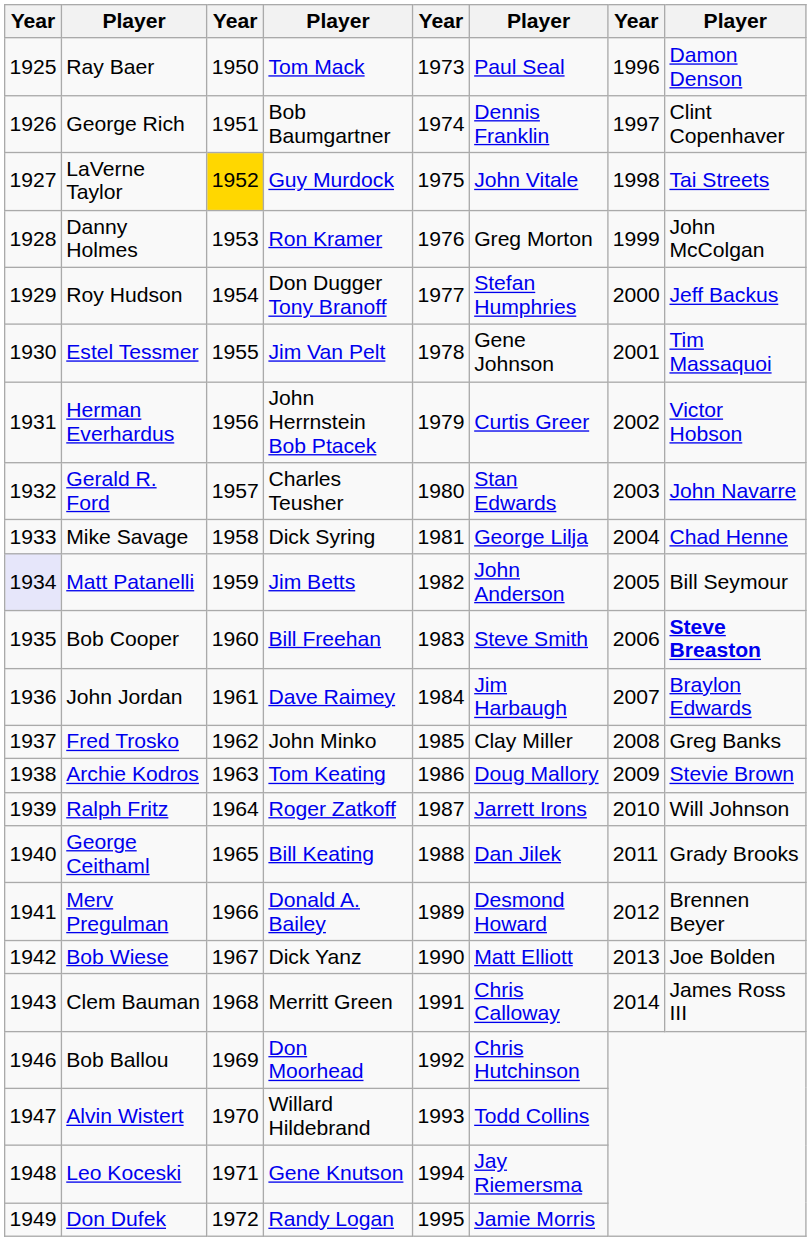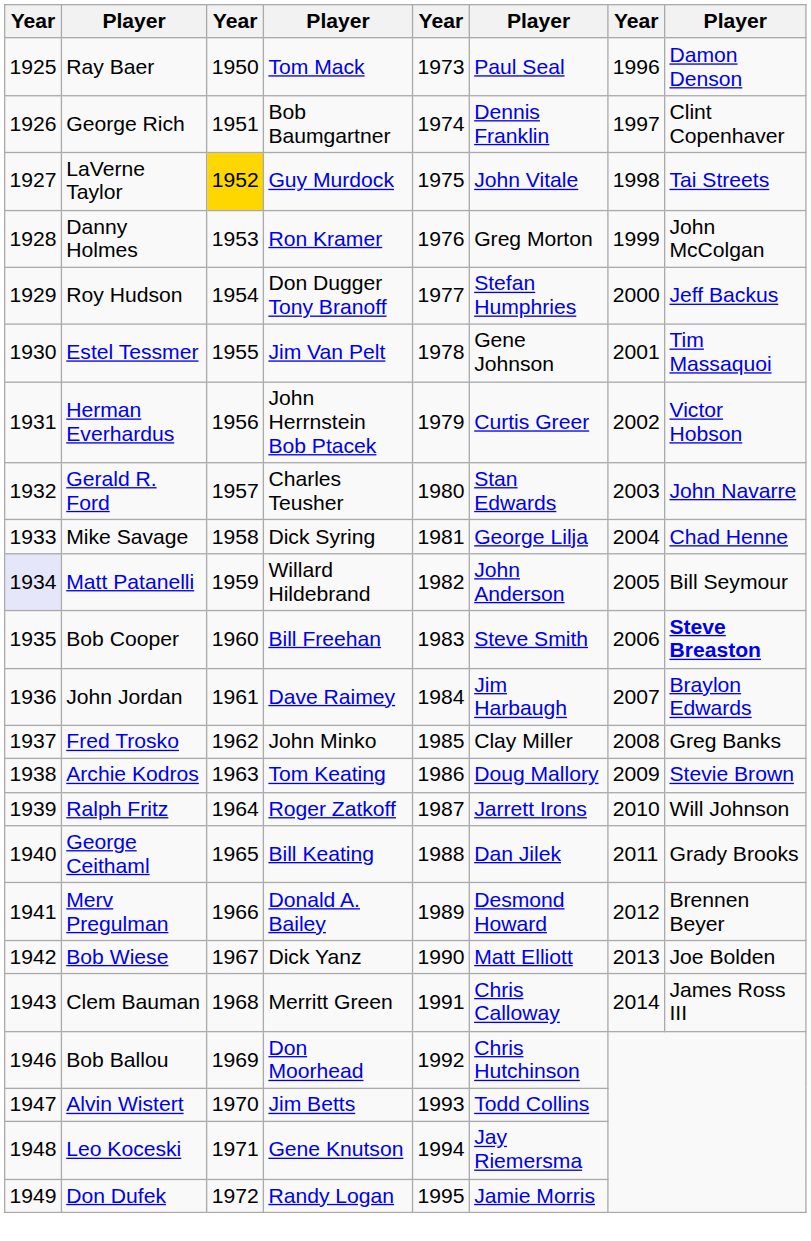 <table class="wikitable">
 <tr>
 <th>Year</th>
 <th>Player</th>
 <th>Year</th>
 <th>Player</th>
 <th>Year</th>
 <th>Player</th>
 <th>Year</th>
 <th>Player</th>
 </tr>
 <tr>
 <td>1925</td>
 <td>Ray Baer</td>
 <td>1950</td>
 <td><a href='#'>Tom Mack</a></td>
 <td>1973</td>
 <td><a href='#'>Paul Seal</a></td>
 <td>1996</td>
 <td><a href='#'>Damon Denson</a></td>
 </tr>
 <tr>
 <td>1926</td>
 <td>George Rich</td>
 <td>1951</td>
 <td>Bob Baumgartner</td>
 <td>1974</td>
 <td><a href='#'>Dennis Franklin</a></td>
 <td>1997</td>
 <td>Clint Copenhaver</td>
 </tr>
 <tr>
 <td>1927</td>
 <td>LaVerne Taylor</td>
 <td style="background: gold;">1952</td>
 <td><a href='#'>Guy Murdock</a></td>
 <td>1975</td>
 <td><a href='#'>John Vitale</a></td>
 <td>1998</td>
 <td><a href='#'>Tai Streets</a></td>
 </tr>
 <tr>
 <td>1928</td>
 <td>Danny Holmes</td>
 <td>1953</td>
 <td><a href='#'>Ron Kramer</a></td>
 <td>1976</td>
 <td>Greg Morton</td>
 <td>1999</td>
 <td>John McColgan</td>
 </tr>
 <tr>
 <td>1929</td>
 <td>Roy Hudson</td>
 <td>1954</td>
 <td>Don Dugger<br><a href='#'>Tony Branoff</a></td>
 <td>1977</td>
 <td><a href='#'>Stefan Humphries</a></td>
 <td>2000</td>
 <td><a href='#'>Jeff Backus</a></td>
 </tr>
 <tr>
 <td>1930</td>
 <td><a href='#'>Estel Tessmer</a></td>
 <td>1955</td>
 <td><a href='#'>Jim Van Pelt</a></td>
 <td>1978</td>
 <td>Gene Johnson</td>
 <td>2001</td>
 <td><a href='#'>Tim Massaquoi</a></td>
 </tr>
 <tr>
 <td>1931</td>
 <td><a href='#'>Herman Everhardus</a></td>
 <td>1956</td>
 <td>John Herrnstein<br><a href='#'>Bob Ptacek</a></td>
 <td>1979</td>
 <td><a href='#'>Curtis Greer</a></td>
 <td>2002</td>
 <td><a href='#'>Victor Hobson</a></td>
 </tr>
 <tr>
 <td>1932</td>
 <td><a href='#'>Gerald R. Ford</a></td>
 <td>1957</td>
 <td>Charles Teusher</td>
 <td>1980</td>
 <td><a href='#'>Stan Edwards</a></td>
 <td>2003</td>
 <td><a href='#'>John Navarre</a></td>
 </tr>
 <tr>
 <td>1933</td>
 <td>Mike Savage</td>
 <td>1958</td>
 <td>Dick Syring</td>
 <td>1981</td>
 <td><a href='#'>George Lilja</a></td>
 <td>2004</td>
 <td><a href='#'>Chad Henne</a></td>
 </tr>
 <tr>
 <td style="background: lavender;">1934</td>
 <td><a href='#'>Matt Patanelli</a></td>
 <td>1959</td>
-<td><a href='#'>Jim Betts</a></td>
+<td>Willard Hildebrand</td>
 <td>1982</td>
 <td><a href='#'>John Anderson</a></td>
 <td>2005</td>
 <td>Bill Seymour</td>
 </tr>
 <tr>
 <td>1935</td>
 <td>Bob Cooper</td>
 <td>1960</td>
 <td><a href='#'>Bill Freehan</a></td>
 <td>1983</td>
 <td><a href='#'>Steve Smith</a></td>
 <td>2006</td>
 <td><strong><a href='#'>Steve Breaston</a></strong></td>
 </tr>
 <tr>
 <td>1936</td>
 <td>John Jordan</td>
 <td>1961</td>
 <td><a href='#'>Dave Raimey</a></td>
 <td>1984</td>
 <td><a href='#'>Jim Harbaugh</a></td>
 <td>2007</td>
 <td><a href='#'>Braylon Edwards</a></td>
 </tr>
 <tr>
 <td>1937</td>
 <td><a href='#'>Fred Trosko</a></td>
 <td>1962</td>
 <td>John Minko</td>
 <td>1985</td>
 <td>Clay Miller</td>
 <td>2008</td>
 <td>Greg Banks</td>
 </tr>
 <tr>
 <td>1938</td>
 <td><a href='#'>Archie Kodros</a></td>
 <td>1963</td>
 <td><a href='#'>Tom Keating</a></td>
 <td>1986</td>
 <td><a href='#'>Doug Mallory</a></td>
 <td>2009</td>
 <td><a href='#'>Stevie Brown</a></td>
 </tr>
 <tr>
 <td>1939</td>
 <td><a href='#'>Ralph Fritz</a></td>
 <td>1964</td>
 <td><a href='#'>Roger Zatkoff</a></td>
 <td>1987</td>
 <td><a href='#'>Jarrett Irons</a></td>
 <td>2010</td>
 <td>Will Johnson</td>
 </tr>
 <tr>
 <td>1940</td>
 <td><a href='#'>George Ceithaml</a></td>
 <td>1965</td>
 <td><a href='#'>Bill Keating</a></td>
 <td>1988</td>
 <td><a href='#'>Dan Jilek</a></td>
 <td>2011</td>
 <td>Grady Brooks</td>
 </tr>
 <tr>
 <td>1941</td>
 <td><a href='#'>Merv Pregulman</a></td>
 <td>1966</td>
 <td><a href='#'>Donald A. Bailey</a></td>
 <td>1989</td>
 <td><a href='#'>Desmond Howard</a></td>
 <td>2012</td>
 <td>Brennen Beyer</td>
 </tr>
 <tr>
 <td>1942</td>
 <td><a href='#'>Bob Wiese</a></td>
 <td>1967</td>
 <td>Dick Yanz</td>
 <td>1990</td>
 <td><a href='#'>Matt Elliott</a></td>
 <td>2013</td>
 <td>Joe Bolden</td>
 </tr>
 <tr>
 <td>1943</td>
 <td>Clem Bauman</td>
 <td>1968</td>
 <td>Merritt Green</td>
 <td>1991</td>
 <td><a href='#'>Chris Calloway</a></td>
 <td>2014</td>
 <td>James Ross III</td>
 </tr>
 <tr>
 <td>1946</td>
 <td>Bob Ballou</td>
 <td>1969</td>
 <td><a href='#'>Don Moorhead</a></td>
 <td>1992</td>
 <td><a href='#'>Chris Hutchinson</a></td>
 </tr>
 <tr>
 <td>1947</td>
 <td><a href='#'>Alvin Wistert</a></td>
 <td>1970</td>
-<td>Willard Hildebrand</td>
+<td><a href='#'>Jim Betts</a></td>
 <td>1993</td>
 <td><a href='#'>Todd Collins</a></td>
 </tr>
 <tr>
 <td>1948</td>
 <td><a href='#'>Leo Koceski</a></td>
 <td>1971</td>
 <td><a href='#'>Gene Knutson</a></td>
 <td>1994</td>
 <td><a href='#'>Jay Riemersma</a></td>
 </tr>
 <tr>
 <td>1949</td>
 <td><a href='#'>Don Dufek</a></td>
 <td>1972</td>
 <td><a href='#'>Randy Logan</a></td>
 <td>1995</td>
 <td><a href='#'>Jamie Morris</a></td>
 </tr>
 </table>
